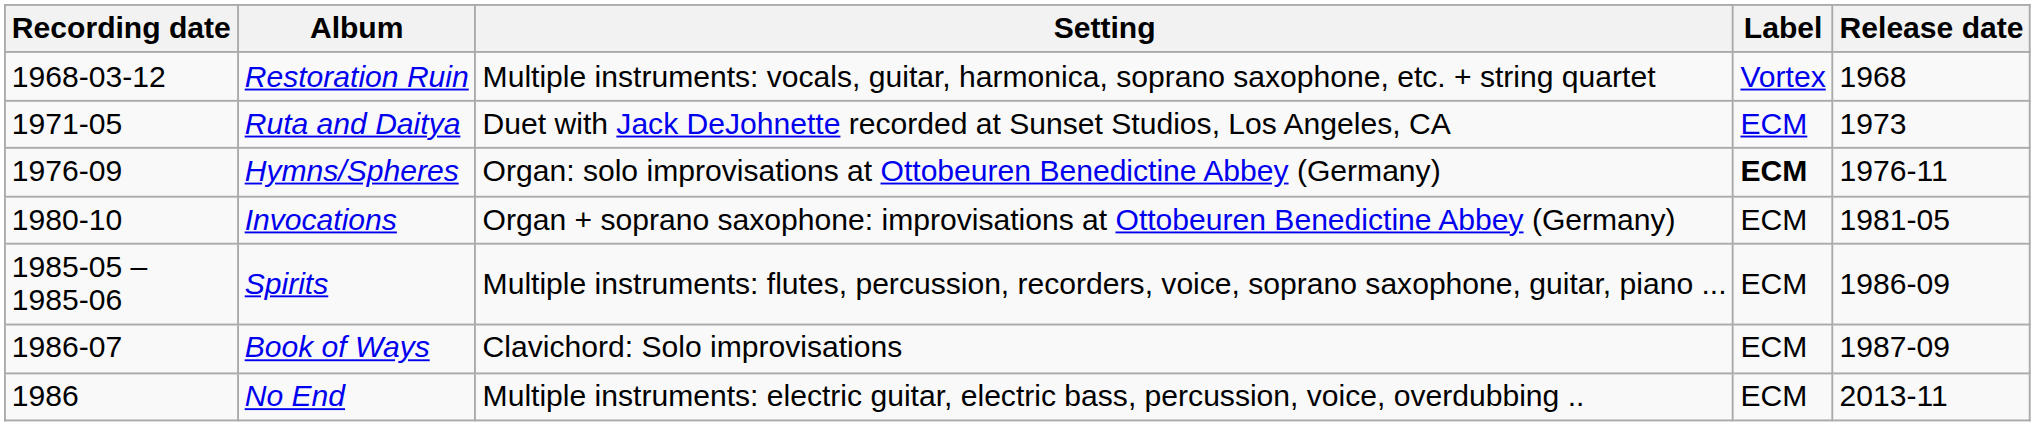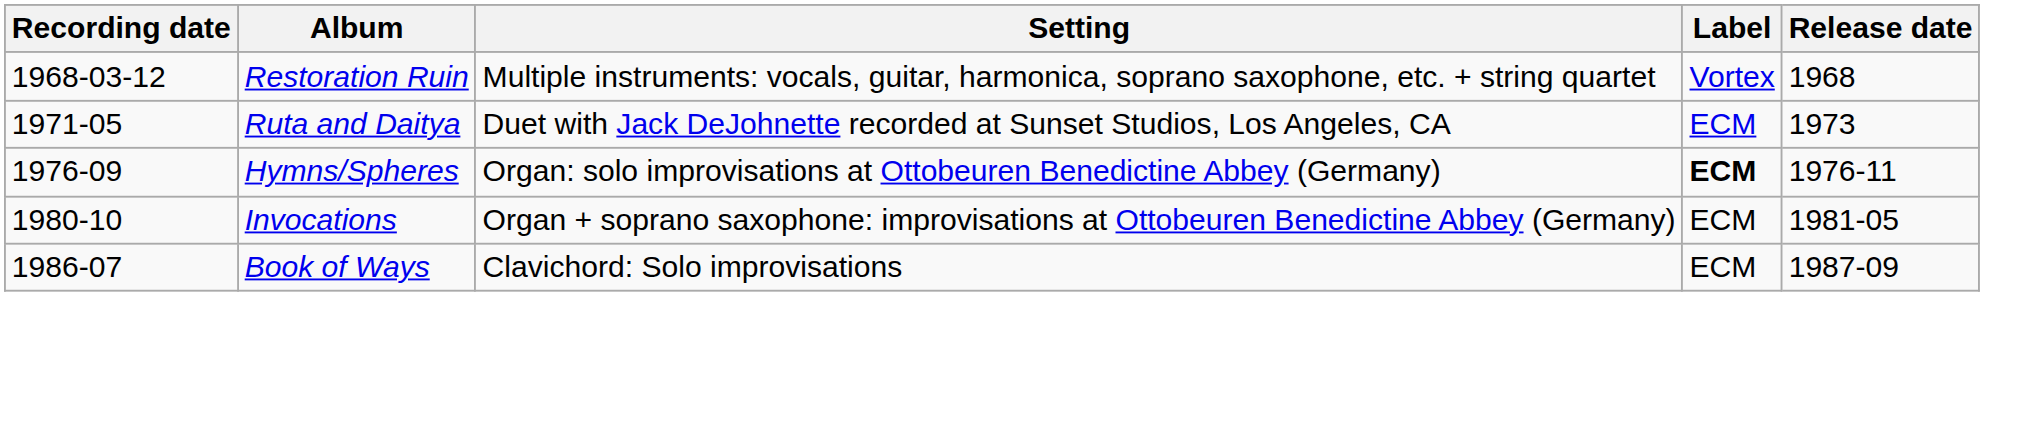 <table class="wikitable sortable">
 <tr>
 <th>Recording date</th>
 <th>Album</th>
 <th>Setting</th>
 <th>Label</th>
 <th>Release date</th>
 </tr>
 <tr>
 <td>1968-03-12</td>
 <td><em><a href='#'>Restoration Ruin</a></em></td>
 <td>Multiple instruments: vocals, guitar, harmonica, soprano saxophone, etc. + string quartet</td>
 <td><a href='#'>Vortex</a></td>
 <td>1968</td>
 </tr>
 <tr>
 <td>1971-05</td>
 <td><em><a href='#'>Ruta and Daitya</a></em></td>
 <td>Duet with <a href='#'>Jack DeJohnette</a> recorded at Sunset Studios, Los Angeles, CA</td>
 <td><a href='#'>ECM</a></td>
 <td>1973</td>
 </tr>
 <tr>
 <td>1976-09</td>
 <td><em><a href='#'>Hymns/Spheres</a></em></td>
 <td>Organ: solo improvisations at <a href='#'>Ottobeuren Benedictine Abbey</a> (Germany)</td>
 <td><strong>ECM</strong></td>
 <td>1976-11</td>
 </tr>
 <tr>
 <td>1980-10</td>
 <td><em><a href='#'>Invocations</a></em></td>
 <td>Organ + soprano saxophone: improvisations at <a href='#'>Ottobeuren Benedictine Abbey</a> (Germany)</td>
 <td>ECM</td>
 <td>1981-05</td>
 </tr>
 <tr>
-<td>1985-05 – <br>1985-06</td>
-<td><em><a href='#'>Spirits</a></em></td>
-<td>Multiple instruments: flutes, percussion, recorders, voice, soprano saxophone, guitar, piano ...</td>
-<td>ECM</td>
-<td>1986-09</td>
-</tr>
-<tr>
 <td>1986-07</td>
 <td><em><a href='#'>Book of Ways</a></em></td>
 <td>Clavichord: Solo improvisations</td>
 <td>ECM</td>
 <td>1987-09</td>
 </tr>
-<tr>
-<td>1986</td>
-<td><em><a href='#'>No End</a></em></td>
-<td>Multiple instruments: electric guitar, electric bass, percussion, voice, overdubbing ..</td>
-<td>ECM</td>
-<td>2013-11</td>
-</tr>
 </table>
